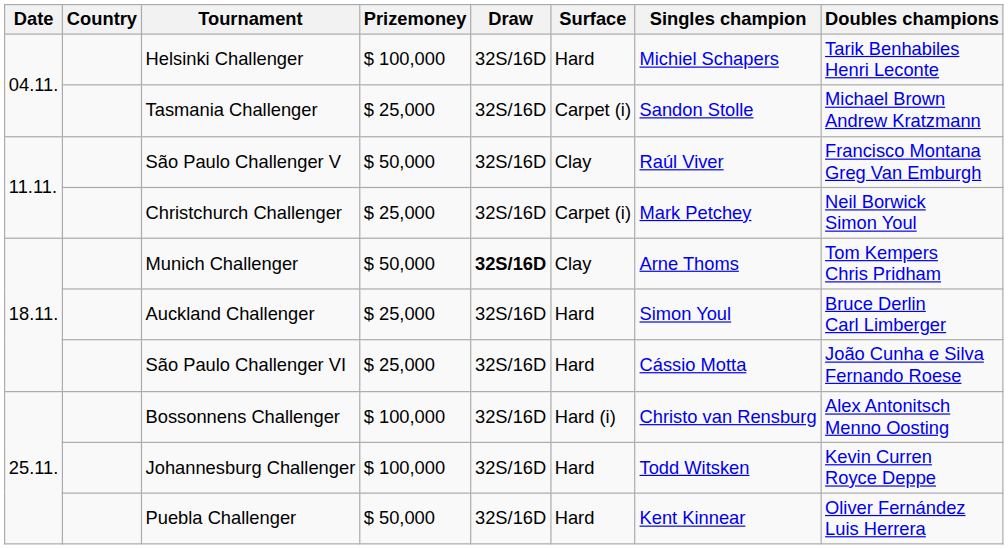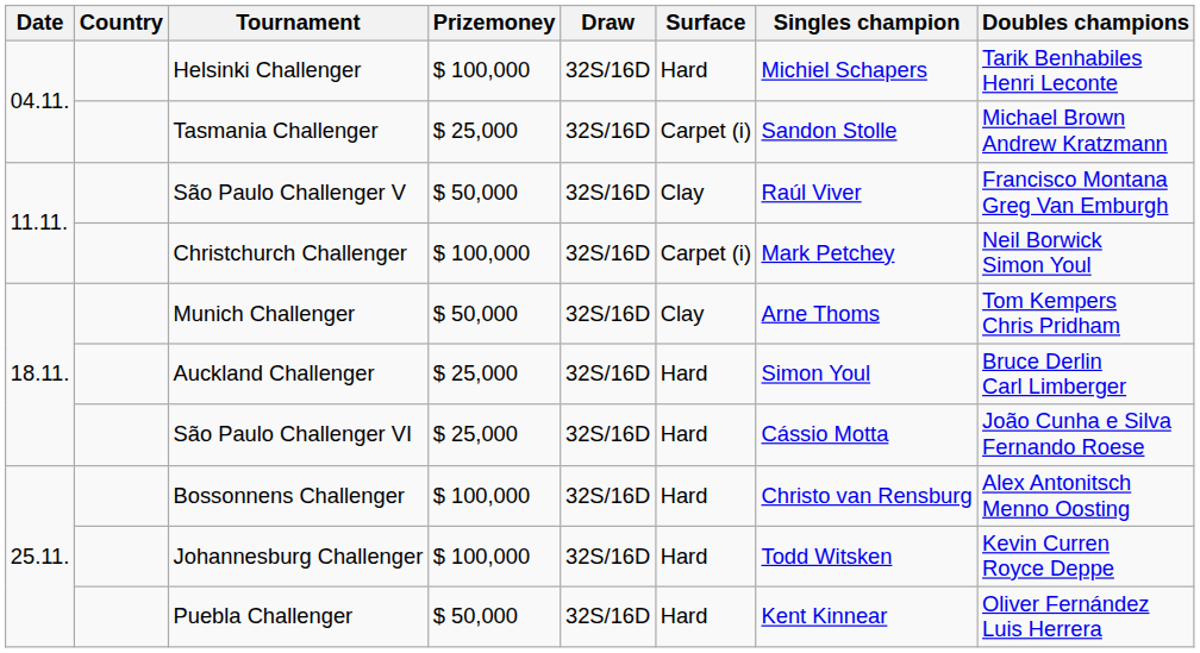 <table class="sortable wikitable" style=font-size:97%>
 <tr>
 <th>Date</th>
 <th>Country</th>
 <th>Tournament</th>
 <th>Prizemoney</th>
 <th>Draw</th>
 <th>Surface</th>
 <th>Singles champion</th>
 <th>Doubles champions</th>
 </tr>
 <tr>
 <td rowspan="2">04.11.</td>
 <td></td>
 <td>Helsinki Challenger</td>
 <td>$ 100,000</td>
 <td>32S/16D</td>
 <td>Hard</td>
 <td> <a href='#'>Michiel Schapers</a></td>
 <td> <a href='#'>Tarik Benhabiles</a><br> <a href='#'>Henri Leconte</a></td>
 </tr>
 <tr>
 <td></td>
 <td>Tasmania Challenger</td>
 <td>$ 25,000</td>
 <td>32S/16D</td>
 <td>Carpet (i)</td>
 <td> <a href='#'>Sandon Stolle</a></td>
 <td> <a href='#'>Michael Brown</a><br> <a href='#'>Andrew Kratzmann</a></td>
 </tr>
 <tr>
 <td rowspan="2">11.11.</td>
 <td></td>
 <td>São Paulo Challenger V</td>
 <td>$ 50,000</td>
 <td>32S/16D</td>
 <td>Clay</td>
 <td> <a href='#'>Raúl Viver</a></td>
 <td> <a href='#'>Francisco Montana</a><br> <a href='#'>Greg Van Emburgh</a></td>
 </tr>
 <tr>
 <td></td>
 <td>Christchurch Challenger</td>
-<td>$ 25,000</td>
+<td>$ 100,000</td>
 <td>32S/16D</td>
 <td>Carpet (i)</td>
 <td> <a href='#'>Mark Petchey</a></td>
 <td> <a href='#'>Neil Borwick</a><br> <a href='#'>Simon Youl</a></td>
 </tr>
 <tr>
 <td rowspan="3">18.11.</td>
 <td></td>
 <td>Munich Challenger</td>
 <td>$ 50,000</td>
-<td><strong>32S/16D</strong></td>
+<td>32S/16D</td>
 <td>Clay</td>
 <td> <a href='#'>Arne Thoms</a></td>
 <td> <a href='#'>Tom Kempers</a><br> <a href='#'>Chris Pridham</a></td>
 </tr>
 <tr>
 <td></td>
 <td>Auckland Challenger</td>
 <td>$ 25,000</td>
 <td>32S/16D</td>
 <td>Hard</td>
 <td> <a href='#'>Simon Youl</a></td>
 <td> <a href='#'>Bruce Derlin</a><br> <a href='#'>Carl Limberger</a></td>
 </tr>
 <tr>
 <td></td>
 <td>São Paulo Challenger VI</td>
 <td>$ 25,000</td>
 <td>32S/16D</td>
 <td>Hard</td>
 <td> <a href='#'>Cássio Motta</a></td>
 <td> <a href='#'>João Cunha e Silva</a><br> <a href='#'>Fernando Roese</a></td>
 </tr>
 <tr>
 <td rowspan="3">25.11.</td>
 <td></td>
 <td>Bossonnens Challenger</td>
 <td>$ 100,000</td>
 <td>32S/16D</td>
-<td>Hard (i)</td>
+<td>Hard</td>
 <td> <a href='#'>Christo van Rensburg</a></td>
 <td> <a href='#'>Alex Antonitsch</a><br> <a href='#'>Menno Oosting</a></td>
 </tr>
 <tr>
 <td></td>
 <td>Johannesburg Challenger</td>
 <td>$ 100,000</td>
 <td>32S/16D</td>
 <td>Hard</td>
 <td> <a href='#'>Todd Witsken</a></td>
 <td> <a href='#'>Kevin Curren</a><br> <a href='#'>Royce Deppe</a></td>
 </tr>
 <tr>
 <td></td>
 <td>Puebla Challenger</td>
 <td>$ 50,000</td>
 <td>32S/16D</td>
 <td>Hard</td>
 <td> <a href='#'>Kent Kinnear</a></td>
 <td> <a href='#'>Oliver Fernández</a><br> <a href='#'>Luis Herrera</a></td>
 </tr>
 </table>
